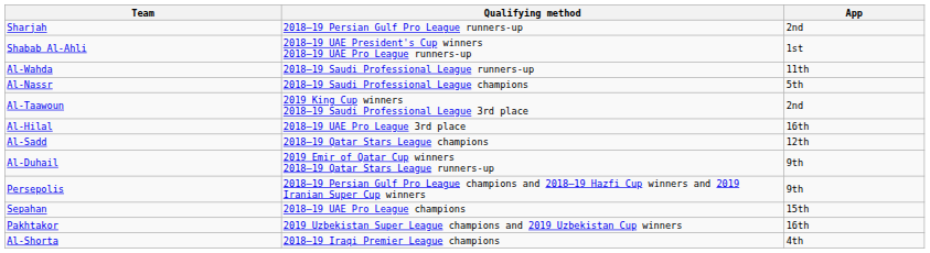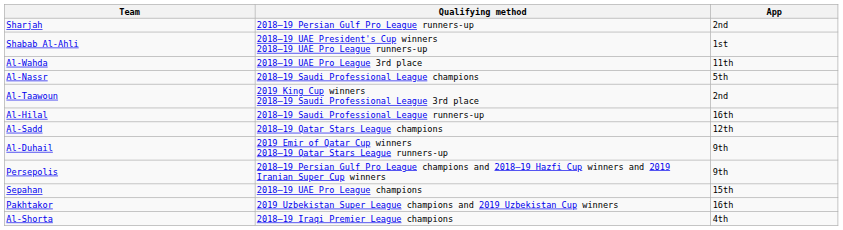 <table class="wikitable" style="table-layout:fixed;width:100%;">
 <tr>
 <th width=30%>Team</th>
 <th width=55%>Qualifying method</th>
 <th width=15%>App </th>
 </tr>
 <tr>
 <td> <a href='#'>Sharjah</a></td>
 <td><a href='#'>2018–19 Persian Gulf Pro League</a> runners-up</td>
 <td>2nd </td>
 </tr>
 <tr>
 <td> <a href='#'>Shabab Al-Ahli</a></td>
 <td><a href='#'>2018–19 UAE President's Cup</a> winners<br><a href='#'>2018–19 UAE Pro League</a> runners-up</td>
 <td>1st</td>
 </tr>
 <tr>
 <td> <a href='#'>Al-Wahda</a></td>
-<td><a href='#'>2018–19 Saudi Professional League</a> runners-up</td>
+<td><a href='#'>2018–19 UAE Pro League</a> 3rd place</td>
 <td>11th </td>
 </tr>
 <tr>
 <td> <a href='#'>Al-Nassr</a></td>
 <td><a href='#'>2018–19 Saudi Professional League</a> champions</td>
 <td>5th </td>
 </tr>
 <tr>
 <td> <a href='#'>Al-Taawoun</a></td>
 <td><a href='#'>2019 King Cup</a> winners<br><a href='#'>2018–19 Saudi Professional League</a> 3rd place</td>
 <td>2nd </td>
 </tr>
 <tr>
 <td> <a href='#'>Al-Hilal</a></td>
-<td><a href='#'>2018–19 UAE Pro League</a> 3rd place</td>
+<td><a href='#'>2018–19 Saudi Professional League</a> runners-up</td>
 <td>16th </td>
 </tr>
 <tr>
 <td> <a href='#'>Al-Sadd</a></td>
 <td><a href='#'>2018–19 Qatar Stars League</a> champions</td>
 <td>12th </td>
 </tr>
 <tr>
 <td> <a href='#'>Al-Duhail</a></td>
 <td><a href='#'>2019 Emir of Qatar Cup</a> winners<br><a href='#'>2018–19 Qatar Stars League</a> runners-up</td>
 <td>9th </td>
 </tr>
 <tr>
 <td> <a href='#'>Persepolis</a></td>
 <td><a href='#'>2018–19 Persian Gulf Pro League</a> champions and <a href='#'>2018–19 Hazfi Cup</a> winners and <a href='#'>2019 Iranian Super Cup</a> winners</td>
 <td>9th </td>
 </tr>
 <tr>
 <td> <a href='#'>Sepahan</a></td>
 <td><a href='#'>2018–19 UAE Pro League</a> champions</td>
 <td>15th </td>
 </tr>
 <tr>
 <td> <a href='#'>Pakhtakor</a></td>
 <td><a href='#'>2019 Uzbekistan Super League</a> champions and <a href='#'>2019 Uzbekistan Cup</a> winners</td>
 <td>16th </td>
 </tr>
 <tr>
 <td> <a href='#'>Al-Shorta</a></td>
 <td><a href='#'>2018–19 Iraqi Premier League</a> champions</td>
 <td>4th </td>
 </tr>
 </table>
